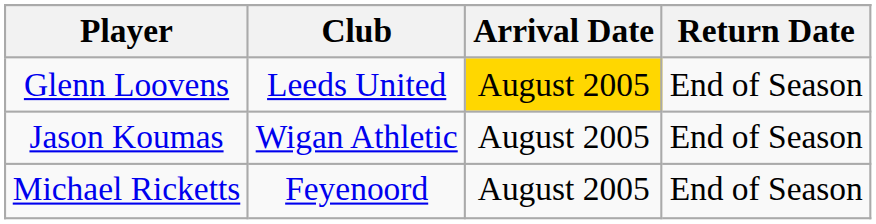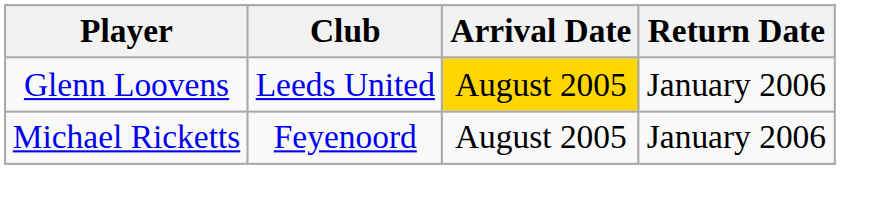 <table class="wikitable" style="text-align: center">
 <tr>
 </tr>
 <tr>
 <th>Player</th>
 <th>Club</th>
 <th>Arrival Date</th>
 <th>Return Date</th>
 </tr>
 <tr>
 <td><a href='#'>Glenn Loovens</a></td>
 <td><a href='#'>Leeds United</a></td>
 <td style="background: gold;">August 2005</td>
-<td>End of Season</td>
-</tr>
-<tr>
-<td><a href='#'>Jason Koumas</a></td>
-<td><a href='#'>Wigan Athletic</a></td>
-<td>August 2005</td>
-<td>End of Season</td>
+<td>January 2006</td>
 </tr>
 <tr>
 <td><a href='#'>Michael Ricketts</a></td>
 <td><a href='#'>Feyenoord</a></td>
 <td>August 2005</td>
-<td>End of Season</td>
+<td>January 2006</td>
 </tr>
 </table>
